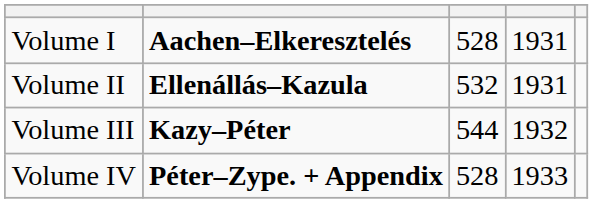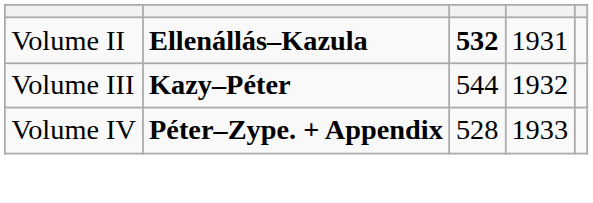 <table class="wikitable sortable">
 <tr>
 <th></th>
 <th></th>
 <th></th>
 <th></th>
 <th></th>
 </tr>
 <tr>
-<td>Volume I</td>
-<td><strong>Aachen–Elkeresztelés</strong></td>
-<td>528</td>
-<td>1931</td>
-<td></td>
-</tr>
-<tr>
 <td>Volume II</td>
 <td><strong>Ellenállás–Kazula</strong></td>
-<td>532</td>
+<td><strong>532</strong></td>
 <td>1931</td>
 <td></td>
 </tr>
 <tr>
 <td>Volume III</td>
 <td><strong>Kazy–Péter</strong></td>
 <td>544</td>
 <td>1932</td>
 <td></td>
 </tr>
 <tr>
 <td>Volume IV</td>
 <td><strong>Péter–Zype. + Appendix</strong></td>
 <td>528</td>
 <td>1933</td>
 <td></td>
 </tr>
 </table>
